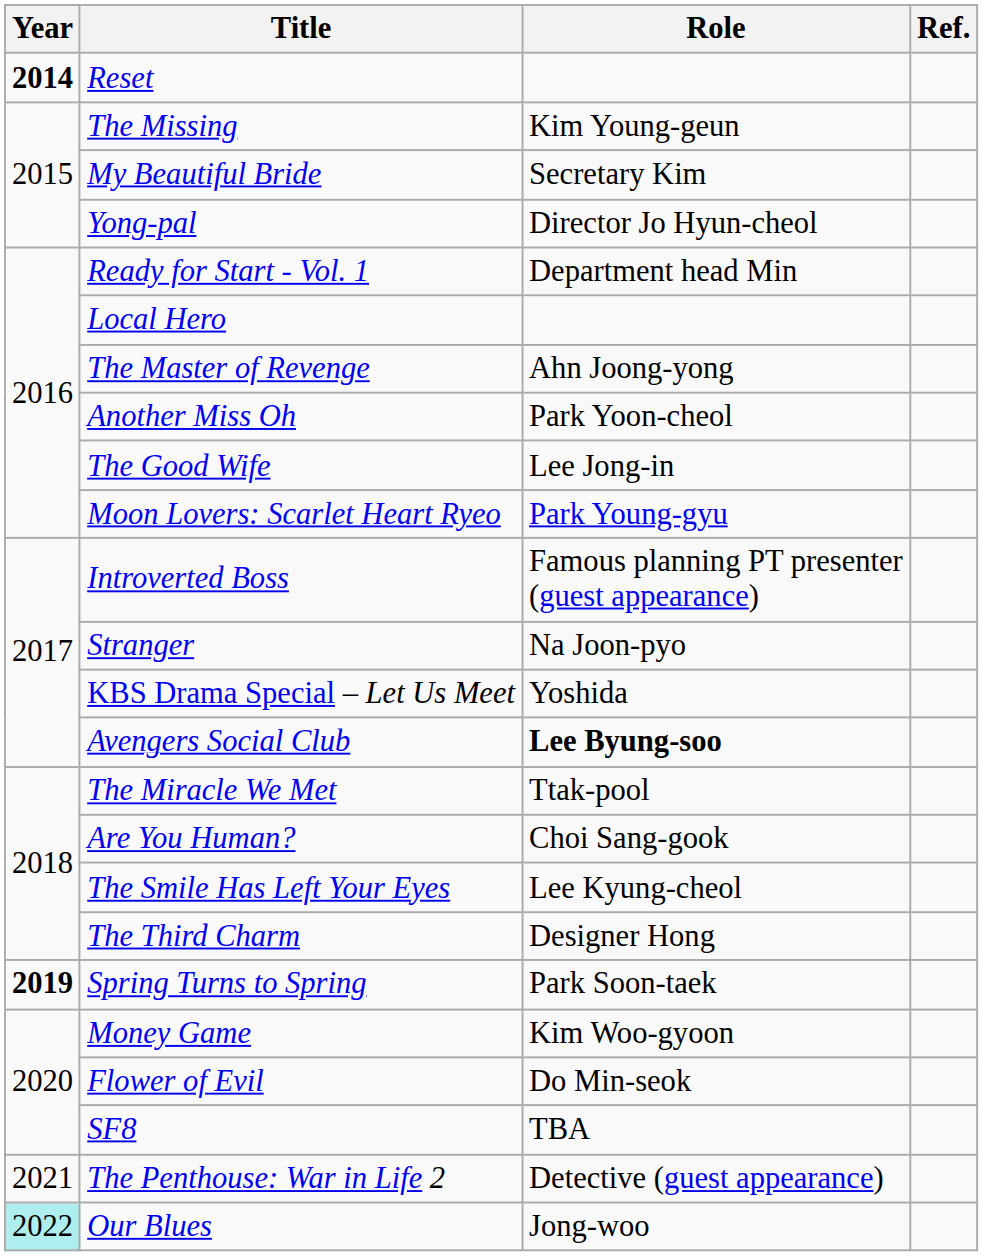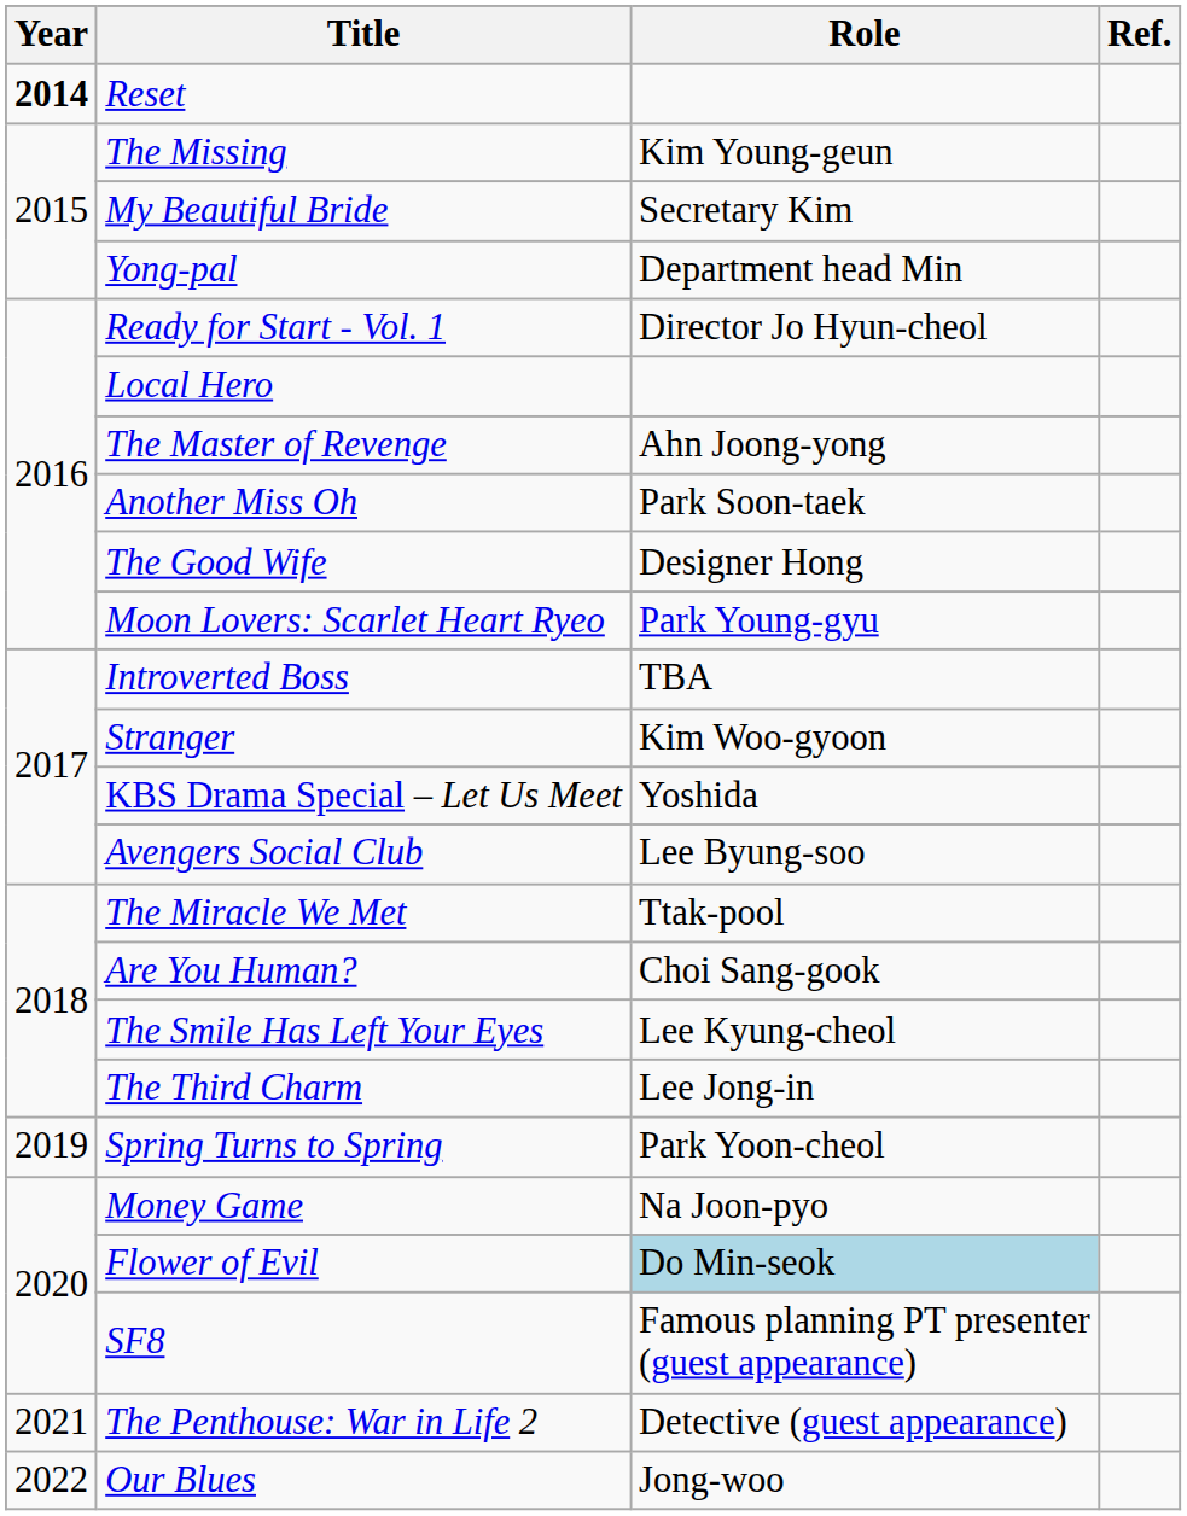 <table class="wikitable sortable">
 <tr>
 <th>Year</th>
 <th>Title</th>
 <th>Role</th>
 <th>Ref.</th>
 </tr>
 <tr>
 <td><strong>2014</strong></td>
 <td><em><a href='#'>Reset</a></em></td>
 <td></td>
 <td></td>
 </tr>
 <tr>
 <td rowspan=3>2015</td>
 <td><em><a href='#'>The Missing</a></em></td>
 <td>Kim Young-geun</td>
 <td></td>
 </tr>
 <tr>
 <td><em><a href='#'>My Beautiful Bride</a></em></td>
 <td>Secretary Kim</td>
 <td></td>
 </tr>
 <tr>
 <td><em><a href='#'>Yong-pal</a></em></td>
-<td>Director Jo Hyun-cheol</td>
+<td>Department head Min</td>
 <td></td>
 </tr>
 <tr>
 <td rowspan=6>2016</td>
 <td><em><a href='#'>Ready for Start - Vol. 1</a></em></td>
-<td>Department head Min</td>
+<td>Director Jo Hyun-cheol</td>
 <td></td>
 </tr>
 <tr>
 <td><em><a href='#'>Local Hero</a></em></td>
 <td></td>
 <td></td>
 </tr>
 <tr>
 <td><em><a href='#'>The Master of Revenge</a></em></td>
 <td>Ahn Joong-yong</td>
 <td></td>
 </tr>
 <tr>
 <td><em><a href='#'>Another Miss Oh</a></em></td>
-<td>Park Yoon-cheol</td>
+<td>Park Soon-taek</td>
 <td></td>
 </tr>
 <tr>
 <td><em><a href='#'>The Good Wife</a></em></td>
-<td>Lee Jong-in</td>
+<td>Designer Hong</td>
 <td></td>
 </tr>
 <tr>
 <td><em><a href='#'>Moon Lovers: Scarlet Heart Ryeo</a></em></td>
 <td><a href='#'>Park Young-gyu</a></td>
 <td></td>
 </tr>
 <tr>
 <td rowspan=4>2017</td>
 <td><em><a href='#'>Introverted Boss</a></em></td>
-<td>Famous planning PT presenter<br>(<a href='#'>guest appearance</a>)</td>
+<td>TBA</td>
 <td></td>
 </tr>
 <tr>
 <td><em><a href='#'>Stranger</a></em></td>
-<td>Na Joon-pyo</td>
+<td>Kim Woo-gyoon</td>
 <td></td>
 </tr>
 <tr>
 <td><a href='#'>KBS Drama Special</a> – <em>Let Us Meet</em></td>
 <td>Yoshida</td>
 <td></td>
 </tr>
 <tr>
 <td><em><a href='#'>Avengers Social Club</a></em></td>
-<td><strong>Lee Byung-soo</strong></td>
+<td>Lee Byung-soo</td>
 <td></td>
 </tr>
 <tr>
 <td rowspan=4>2018</td>
 <td><em><a href='#'>The Miracle We Met</a></em></td>
 <td>Ttak-pool</td>
 <td></td>
 </tr>
 <tr>
 <td><em><a href='#'>Are You Human?</a></em></td>
 <td>Choi Sang-gook</td>
 <td></td>
 </tr>
 <tr>
 <td><em><a href='#'>The Smile Has Left Your Eyes</a></em></td>
 <td>Lee Kyung-cheol</td>
 <td></td>
 </tr>
 <tr>
 <td><em><a href='#'>The Third Charm</a></em></td>
-<td>Designer Hong</td>
+<td>Lee Jong-in</td>
 <td></td>
 </tr>
 <tr>
-<td><strong>2019</strong></td>
+<td>2019</td>
 <td><em><a href='#'>Spring Turns to Spring</a></em></td>
-<td>Park Soon-taek</td>
+<td>Park Yoon-cheol</td>
 <td></td>
 </tr>
 <tr>
 <td rowspan=3>2020</td>
 <td><em><a href='#'>Money Game</a></em></td>
-<td>Kim Woo-gyoon</td>
+<td>Na Joon-pyo</td>
 <td></td>
 </tr>
 <tr>
 <td><em><a href='#'>Flower of Evil</a></em></td>
-<td>Do Min-seok</td>
+<td style="background: lightblue;">Do Min-seok</td>
 <td></td>
 </tr>
 <tr>
 <td><em><a href='#'>SF8</a></em></td>
-<td>TBA</td>
+<td>Famous planning PT presenter<br>(<a href='#'>guest appearance</a>)</td>
 <td></td>
 </tr>
 <tr>
 <td>2021</td>
 <td><em><a href='#'>The Penthouse: War in Life</a> 2</em></td>
 <td>Detective (<a href='#'>guest appearance</a>)</td>
 <td></td>
 </tr>
 <tr>
-<td style="background: paleturquoise;">2022</td>
+<td>2022</td>
 <td><em><a href='#'>Our Blues</a></em></td>
 <td>Jong-woo</td>
 <td></td>
 </tr>
 </table>
